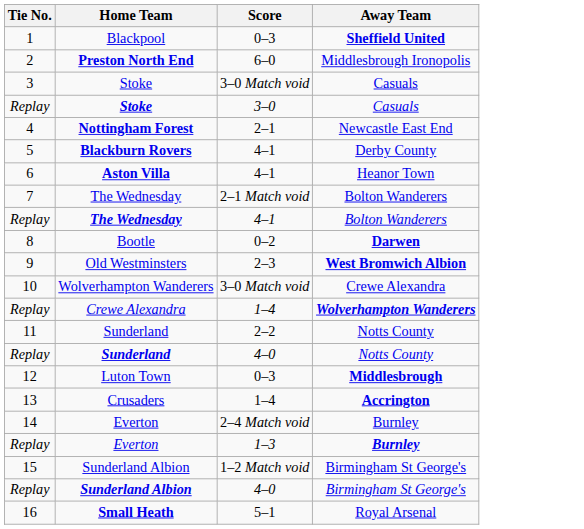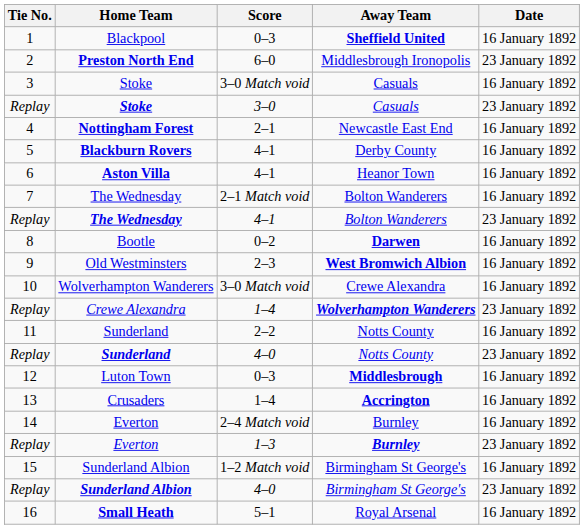 <table class="wikitable" style="text-align: center">
 <tr>
 <th>Tie No.</th>
 <th>Home Team</th>
 <th>Score</th>
 <th>Away Team</th>
+<th>Date</th>
 </tr>
 <tr>
 <td>1</td>
 <td><a href='#'>Blackpool</a></td>
 <td>0–3</td>
 <td><strong><a href='#'>Sheffield United</a></strong></td>
+<td>16 January 1892</td>
 </tr>
 <tr>
 <td>2</td>
 <td><strong><a href='#'>Preston North End</a></strong></td>
 <td>6–0</td>
 <td><a href='#'>Middlesbrough Ironopolis</a></td>
+<td>23 January 1892</td>
 </tr>
 <tr>
 <td>3</td>
 <td><a href='#'>Stoke</a></td>
 <td>3–0 <em>Match void</em></td>
 <td><a href='#'>Casuals</a></td>
+<td>16 January 1892</td>
 </tr>
 <tr>
 <td><em>Replay</em></td>
 <td><strong><em><a href='#'>Stoke</a></em></strong></td>
 <td><em>3–0</em></td>
 <td><em><a href='#'>Casuals</a></em></td>
+<td>23 January 1892</td>
 </tr>
 <tr>
 <td>4</td>
 <td><strong><a href='#'>Nottingham Forest</a></strong></td>
 <td>2–1</td>
 <td><a href='#'>Newcastle East End</a></td>
+<td>16 January 1892</td>
 </tr>
 <tr>
 <td>5</td>
 <td><strong><a href='#'>Blackburn Rovers</a></strong></td>
 <td>4–1</td>
 <td><a href='#'>Derby County</a></td>
+<td>16 January 1892</td>
 </tr>
 <tr>
 <td>6</td>
 <td><strong><a href='#'>Aston Villa</a></strong></td>
 <td>4–1</td>
 <td><a href='#'>Heanor Town</a></td>
+<td>16 January 1892</td>
 </tr>
 <tr>
 <td>7</td>
 <td><a href='#'>The Wednesday</a></td>
 <td>2–1 <em>Match void</em></td>
 <td><a href='#'>Bolton Wanderers</a></td>
+<td>16 January 1892</td>
 </tr>
 <tr>
 <td><em>Replay</em></td>
 <td><strong><em><a href='#'>The Wednesday</a></em></strong></td>
 <td><em>4–1</em></td>
 <td><em><a href='#'>Bolton Wanderers</a></em></td>
+<td>23 January 1892</td>
 </tr>
 <tr>
 <td>8</td>
 <td><a href='#'>Bootle</a></td>
 <td>0–2</td>
 <td><strong><a href='#'>Darwen</a></strong></td>
+<td>16 January 1892</td>
 </tr>
 <tr>
 <td>9</td>
 <td><a href='#'>Old Westminsters</a></td>
 <td>2–3</td>
 <td><strong><a href='#'>West Bromwich Albion</a></strong></td>
+<td>16 January 1892</td>
 </tr>
 <tr>
 <td>10</td>
 <td><a href='#'>Wolverhampton Wanderers</a></td>
 <td>3–0 <em>Match void</em></td>
 <td><a href='#'>Crewe Alexandra</a></td>
+<td>16 January 1892</td>
 </tr>
 <tr>
 <td><em>Replay</em></td>
 <td><em><a href='#'>Crewe Alexandra</a></em></td>
 <td><em>1–4</em></td>
 <td><strong><em><a href='#'>Wolverhampton Wanderers</a></em></strong></td>
+<td>23 January 1892</td>
 </tr>
 <tr>
 <td>11</td>
 <td><a href='#'>Sunderland</a></td>
 <td>2–2</td>
 <td><a href='#'>Notts County</a></td>
+<td>16 January 1892</td>
 </tr>
 <tr>
 <td><em>Replay</em></td>
 <td><strong><em><a href='#'>Sunderland</a></em></strong></td>
 <td><em>4–0</em></td>
 <td><em><a href='#'>Notts County</a></em></td>
+<td>23 January 1892</td>
 </tr>
 <tr>
 <td>12</td>
 <td><a href='#'>Luton Town</a></td>
 <td>0–3</td>
 <td><strong><a href='#'>Middlesbrough</a></strong></td>
+<td>16 January 1892</td>
 </tr>
 <tr>
 <td>13</td>
 <td><a href='#'>Crusaders</a></td>
 <td>1–4</td>
 <td><strong><a href='#'>Accrington</a></strong></td>
+<td>16 January 1892</td>
 </tr>
 <tr>
 <td>14</td>
 <td><a href='#'>Everton</a></td>
 <td>2–4 <em>Match void</em></td>
 <td><a href='#'>Burnley</a></td>
+<td>16 January 1892</td>
 </tr>
 <tr>
 <td><em>Replay</em></td>
 <td><em><a href='#'>Everton</a></em></td>
 <td><em>1–3</em></td>
 <td><strong><em><a href='#'>Burnley</a></em></strong></td>
+<td>23 January 1892</td>
 </tr>
 <tr>
 <td>15</td>
 <td><a href='#'>Sunderland Albion</a></td>
 <td>1–2 <em>Match void</em></td>
 <td><a href='#'>Birmingham St George's</a></td>
+<td>16 January 1892</td>
 </tr>
 <tr>
 <td><em>Replay</em></td>
 <td><strong><em><a href='#'>Sunderland Albion</a></em></strong></td>
 <td><em>4–0</em></td>
 <td><em><a href='#'>Birmingham St George's</a></em></td>
+<td>23 January 1892</td>
 </tr>
 <tr>
 <td>16</td>
 <td><strong><a href='#'>Small Heath</a></strong></td>
 <td>5–1</td>
 <td><a href='#'>Royal Arsenal</a></td>
+<td>16 January 1892</td>
 </tr>
 </table>
